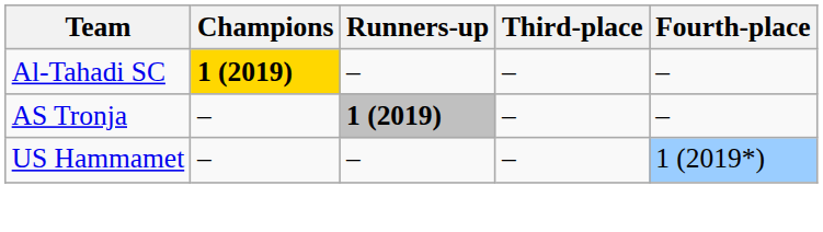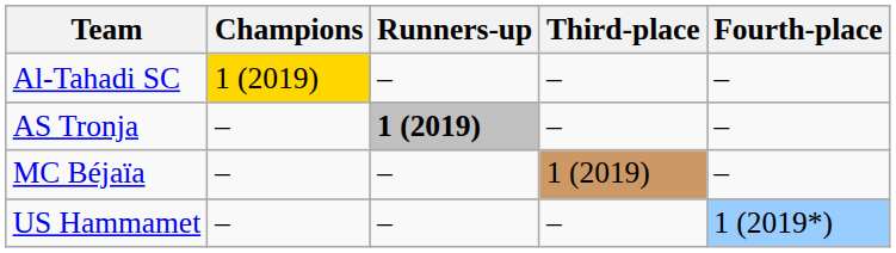 <table class="wikitable">
 <tr>
 <th>Team</th>
 <th>Champions</th>
 <th>Runners-up</th>
 <th>Third-place</th>
 <th>Fourth-place</th>
 </tr>
 <tr>
 <td> <a href='#'>Al-Tahadi SC</a></td>
-<td style="background:Gold;"><strong>1 (2019)</strong></td>
+<td style="background:Gold;">1 (2019)</td>
 <td>–</td>
 <td>–</td>
 <td>–</td>
 </tr>
 <tr>
 <td> <a href='#'>AS Tronja</a></td>
 <td>–</td>
 <td style="background:silver;"><strong>1 (2019)</strong></td>
 <td>–</td>
 <td>–</td>
 </tr>
 <tr>
+<td> <a href='#'>MC Béjaïa</a></td>
+<td>–</td>
+<td>–</td>
+<td style="background:#cc9966;">1 (2019)</td>
+<td>–</td>
+</tr>
+<tr>
 <td> <a href='#'>US Hammamet</a></td>
 <td>–</td>
 <td>–</td>
 <td>–</td>
 <td style="background:#9acdff;">1 (2019*)</td>
 </tr>
 </table>
